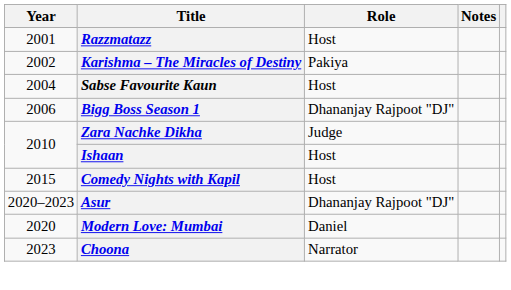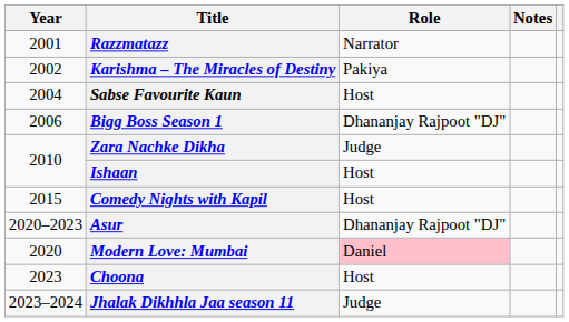 <table class="wikitable sortable plainrowheaders">
 <tr>
 <th scope="col">Year</th>
 <th scope="col">Title</th>
 <th scope="col">Role</th>
 <th scope="col" class="unsortable">Notes</th>
 <th scope="col" class="unsortable"></th>
 </tr>
 <tr>
 <td style="text-align:center;">2001</td>
 <th scope="row" style="text-align:left;"><em><a href='#'>Razzmatazz</a></em></th>
-<td>Host</td>
+<td>Narrator</td>
 <td></td>
 <td style="text-align:center;"></td>
 </tr>
 <tr>
 <td style="text-align:center;">2002</td>
 <th scope="row" style="text-align:left;"><em><a href='#'>Karishma – The Miracles of Destiny</a></em></th>
 <td>Pakiya</td>
 <td></td>
 <td style="text-align:center;"></td>
 </tr>
 <tr>
 <td style="text-align:center;">2004</td>
 <th scope="row" style="text-align:left;"><em>Sabse Favourite Kaun</em></th>
 <td>Host</td>
 <td></td>
 <td style="text-align:center;"></td>
 </tr>
 <tr>
 <td style="text-align:center;">2006</td>
 <th scope="row" style="text-align:left;"><em><a href='#'>Bigg Boss Season 1</a></em></th>
 <td>Dhananjay Rajpoot "DJ"</td>
 <td></td>
 <td style="text-align:center;"></td>
 </tr>
 <tr>
 <td rowspan="2" style="text-align:center;">2010</td>
 <th scope="row" style="text-align:left;"><em><a href='#'>Zara Nachke Dikha</a></em></th>
 <td>Judge</td>
 <td></td>
 <td style="text-align:center;"></td>
 </tr>
 <tr>
 <th scope="row" style="text-align:left;"><em><a href='#'>Ishaan</a></em></th>
 <td>Host</td>
 <td></td>
 <td style="text-align:center;"></td>
 </tr>
 <tr>
 <td style="text-align:center;">2015</td>
 <th scope="row" style="text-align:left;"><em><a href='#'>Comedy Nights with Kapil</a></em></th>
 <td>Host</td>
 <td></td>
 <td style="text-align:center;"></td>
 </tr>
 <tr>
 <td style="text-align:center;">2020–2023</td>
 <th scope="row" style="text-align:left;"><em><a href='#'>Asur</a></em></th>
 <td>Dhananjay Rajpoot "DJ"</td>
 <td></td>
 <td style="text-align:center;"></td>
 </tr>
 <tr>
 <td style="text-align:center;">2020</td>
 <th scope="row" style="text-align:left;"><em><a href='#'>Modern Love: Mumbai</a></em></th>
-<td>Daniel</td>
+<td style="background: pink;">Daniel</td>
 <td></td>
 <td style="text-align:center;"></td>
 </tr>
 <tr>
 <td style="text-align:center;">2023</td>
 <th scope="row" style="text-align:left;"><em><a href='#'>Choona</a></em></th>
-<td>Narrator</td>
+<td>Host</td>
+<td></td>
+<td style="text-align:center;"></td>
+</tr>
+<tr>
+<td style="text-align:center;">2023–2024</td>
+<th scope="row" style="text-align:left;"><em><a href='#'>Jhalak Dikhhla Jaa season 11</a></em></th>
+<td>Judge</td>
 <td></td>
 <td style="text-align:center;"></td>
 </tr>
 </table>
